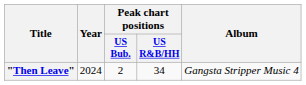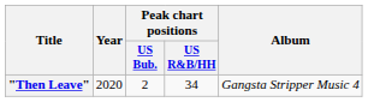 <table class="wikitable plainrowheaders" style="text-align:center">
 <tr>
 <th scope="col" rowspan="2">Title</th>
 <th scope="col" rowspan="2">Year</th>
 <th scope="col" colspan="2">Peak chart positions</th>
 <th scope="col" rowspan="2">Album</th>
 </tr>
 <tr>
 <th scope="col" style="width:2.8em;font-size:90%;"><a href='#'>US Bub.</a><br></th>
 <th scope="col" style="width:2.8em;font-size:90%;"><a href='#'>US R&B/HH</a><br></th>
 </tr>
 <tr>
 <th scope="row">"<a href='#'>Then Leave</a>"<br></th>
-<td>2024</td>
+<td>2020</td>
 <td>2</td>
 <td>34</td>
 <td><em>Gangsta Stripper Music 4</em></td>
 </tr>
 </table>
